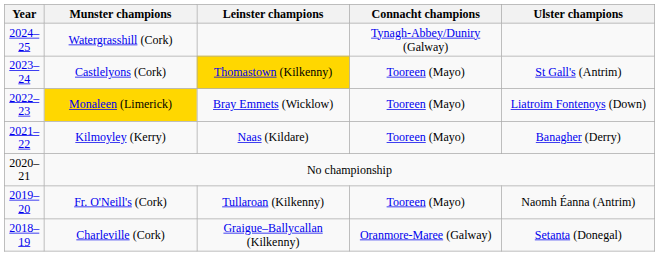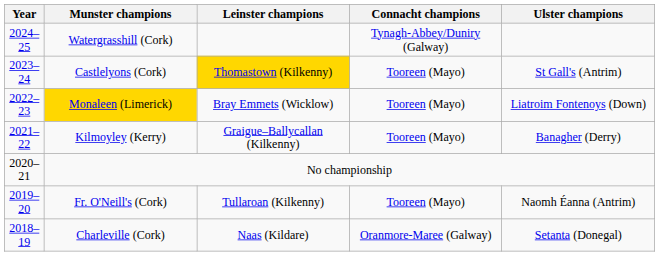 <table class="wikitable sortable" style="text-align:center">
 <tr>
 <th width="6%"><strong>Year</strong></th>
 <th width="23%"><strong>Munster champions</strong></th>
 <th width="23%"><strong>Leinster champions</strong></th>
 <th width="23%"><strong>Connacht champions</strong></th>
 <th width="23%"><strong>Ulster champions</strong></th>
 </tr>
 <tr>
 <td><a href='#'>2024–25</a></td>
 <td><a href='#'>Watergrasshill</a> (Cork)</td>
 <td></td>
 <td><a href='#'>Tynagh-Abbey/Duniry</a> (Galway)</td>
 <td></td>
 </tr>
 <tr>
 <td><a href='#'>2023–24</a></td>
 <td><a href='#'>Castlelyons</a> (Cork)</td>
 <td bgcolor=gold><a href='#'>Thomastown</a> (Kilkenny)</td>
 <td><a href='#'>Tooreen</a> (Mayo)</td>
 <td><a href='#'>St Gall's</a> (Antrim)</td>
 </tr>
 <tr>
 <td><a href='#'>2022–23</a></td>
 <td bgcolor=gold><a href='#'>Monaleen</a> (Limerick)</td>
 <td><a href='#'>Bray Emmets</a> (Wicklow)</td>
 <td><a href='#'>Tooreen</a> (Mayo)</td>
 <td><a href='#'>Liatroim Fontenoys</a> (Down)</td>
 </tr>
 <tr>
 <td><a href='#'>2021–22</a></td>
 <td><a href='#'>Kilmoyley</a> (Kerry)</td>
-<td><a href='#'>Naas</a> (Kildare)</td>
+<td><a href='#'>Graigue–Ballycallan</a> (Kilkenny)</td>
 <td><a href='#'>Tooreen</a> (Mayo)</td>
 <td><a href='#'>Banagher</a> (Derry)</td>
 </tr>
 <tr>
 <td>2020–21</td>
 <td colspan="4">No championship</td>
 </tr>
 <tr>
 <td><a href='#'>2019–20</a></td>
 <td><a href='#'>Fr. O'Neill's</a> (Cork)</td>
 <td><a href='#'>Tullaroan</a> (Kilkenny)</td>
 <td><a href='#'>Tooreen</a> (Mayo)</td>
 <td>Naomh Éanna  (Antrim)</td>
 </tr>
 <tr>
 <td><a href='#'>2018–19</a></td>
 <td><a href='#'>Charleville</a> (Cork)</td>
-<td><a href='#'>Graigue–Ballycallan</a> (Kilkenny)</td>
+<td><a href='#'>Naas</a> (Kildare)</td>
 <td><a href='#'>Oranmore-Maree</a> (Galway)</td>
 <td><a href='#'>Setanta</a> (Donegal)</td>
 </tr>
 </table>
